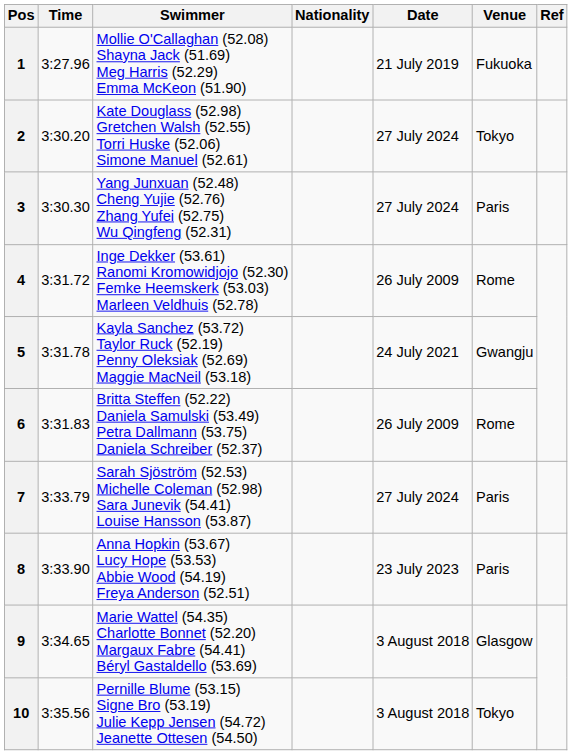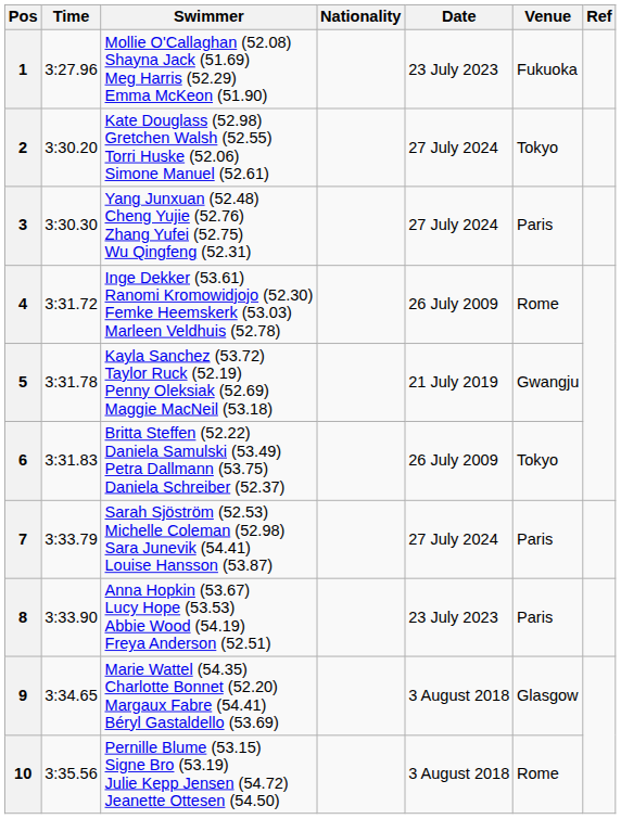 <table class="wikitable">
 <tr>
 <th>Pos</th>
 <th>Time</th>
 <th>Swimmer</th>
 <th>Nationality</th>
 <th>Date</th>
 <th>Venue</th>
 <th>Ref</th>
 </tr>
 <tr>
 <th>1</th>
 <td>3:27.96</td>
 <td><a href='#'>Mollie O'Callaghan</a> (52.08)<br><a href='#'>Shayna Jack</a> (51.69)<br><a href='#'>Meg Harris</a> (52.29)<br><a href='#'>Emma McKeon</a> (51.90)</td>
 <td></td>
-<td>21 July 2019</td>
+<td>23 July 2023</td>
 <td>Fukuoka</td>
 <td></td>
 </tr>
 <tr>
 <th>2</th>
 <td>3:30.20</td>
 <td><a href='#'>Kate Douglass</a> (52.98)<br><a href='#'>Gretchen Walsh</a> (52.55)<br><a href='#'>Torri Huske</a> (52.06)<br><a href='#'>Simone Manuel</a> (52.61)</td>
 <td></td>
 <td>27 July 2024</td>
 <td>Tokyo</td>
 <td></td>
 </tr>
 <tr>
 <th>3</th>
 <td>3:30.30</td>
 <td><a href='#'>Yang Junxuan</a> (52.48)<br><a href='#'>Cheng Yujie</a> (52.76)<br><a href='#'>Zhang Yufei</a> (52.75)<br><a href='#'>Wu Qingfeng</a> (52.31)</td>
 <td></td>
 <td>27 July 2024</td>
 <td>Paris</td>
 <td></td>
 </tr>
 <tr>
 <th>4</th>
 <td>3:31.72</td>
 <td><a href='#'>Inge Dekker</a> (53.61)<br><a href='#'>Ranomi Kromowidjojo</a> (52.30)<br><a href='#'>Femke Heemskerk</a> (53.03)<br><a href='#'>Marleen Veldhuis</a> (52.78)</td>
 <td></td>
 <td>26 July 2009</td>
 <td>Rome</td>
 </tr>
 <tr>
 <th>5</th>
 <td>3:31.78</td>
 <td><a href='#'>Kayla Sanchez</a> (53.72)<br><a href='#'>Taylor Ruck</a> (52.19)<br><a href='#'>Penny Oleksiak</a> (52.69)<br><a href='#'>Maggie MacNeil</a> (53.18)</td>
 <td></td>
-<td>24 July 2021</td>
+<td>21 July 2019</td>
 <td>Gwangju</td>
 </tr>
 <tr>
 <th>6</th>
 <td>3:31.83</td>
 <td><a href='#'>Britta Steffen</a> (52.22)<br><a href='#'>Daniela Samulski</a> (53.49)<br><a href='#'>Petra Dallmann</a> (53.75)<br><a href='#'>Daniela Schreiber</a> (52.37)</td>
 <td></td>
 <td>26 July 2009</td>
-<td>Rome</td>
+<td>Tokyo</td>
 </tr>
 <tr>
 <th>7</th>
 <td>3:33.79</td>
 <td><a href='#'>Sarah Sjöström</a> (52.53)<br><a href='#'>Michelle Coleman</a> (52.98)<br><a href='#'>Sara Junevik</a> (54.41)<br><a href='#'>Louise Hansson</a> (53.87)</td>
 <td></td>
 <td>27 July 2024</td>
 <td>Paris</td>
 <td></td>
 </tr>
 <tr>
 <th>8</th>
 <td>3:33.90</td>
 <td><a href='#'>Anna Hopkin</a> (53.67)<br><a href='#'>Lucy Hope</a> (53.53)<br><a href='#'>Abbie Wood</a> (54.19)<br><a href='#'>Freya Anderson</a> (52.51)</td>
 <td></td>
 <td>23 July 2023</td>
 <td>Paris</td>
 <td></td>
 </tr>
 <tr>
 <th>9</th>
 <td>3:34.65</td>
 <td><a href='#'>Marie Wattel</a> (54.35)<br><a href='#'>Charlotte Bonnet</a> (52.20)<br><a href='#'>Margaux Fabre</a> (54.41)<br><a href='#'>Béryl Gastaldello</a> (53.69)</td>
 <td></td>
 <td>3 August 2018</td>
 <td>Glasgow</td>
 </tr>
 <tr>
 <th>10</th>
 <td>3:35.56</td>
 <td><a href='#'>Pernille Blume</a> (53.15)<br><a href='#'>Signe Bro</a> (53.19)<br><a href='#'>Julie Kepp Jensen</a> (54.72)<br><a href='#'>Jeanette Ottesen</a> (54.50)</td>
 <td></td>
 <td>3 August 2018</td>
-<td>Tokyo</td>
+<td>Rome</td>
 </tr>
 </table>
